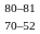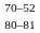 <table style="text-align:center">
 <tr>
 <th width=200></th>
 <th width=100></th>
 <th width=200></th>
 </tr>
 <tr>
+<td align=right><strong> </strong></td>
+<td align=center>70–52</td>
+<td align=left></td>
+</tr>
+<tr>
 <td align=right></td>
 <td align=center>80–81</td>
 <td align=left><strong></strong></td>
 </tr>
-<tr>
-<td align=right><strong> </strong></td>
-<td align=center>70–52</td>
-<td align=left></td>
-</tr>
 </table>
